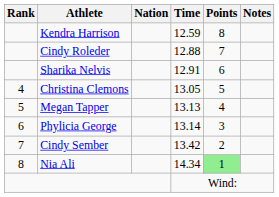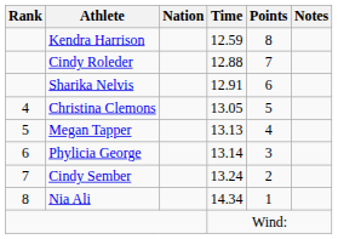 <table class="wikitable mw-datatable sortable" style="text-align:center;">
 <tr>
 <th>Rank</th>
 <th>Athlete</th>
 <th>Nation</th>
 <th>Time</th>
 <th>Points</th>
 <th>Notes</th>
 </tr>
 <tr>
 <td></td>
 <td align=left><a href='#'>Kendra Harrison</a></td>
 <td align=left></td>
 <td>12.59</td>
 <td>8</td>
 <td></td>
 </tr>
 <tr>
 <td></td>
 <td align=left><a href='#'>Cindy Roleder</a></td>
 <td align=left></td>
 <td>12.88</td>
 <td>7</td>
 <td></td>
 </tr>
 <tr>
 <td></td>
 <td align=left><a href='#'>Sharika Nelvis</a></td>
 <td align=left></td>
 <td>12.91</td>
 <td>6</td>
 <td></td>
 </tr>
 <tr>
 <td>4</td>
 <td align=left><a href='#'>Christina Clemons</a></td>
 <td align=left></td>
 <td>13.05</td>
 <td>5</td>
 <td></td>
 </tr>
 <tr>
 <td>5</td>
 <td align=left><a href='#'>Megan Tapper</a></td>
 <td align=left></td>
 <td>13.13</td>
 <td>4</td>
 <td></td>
 </tr>
 <tr>
 <td>6</td>
 <td align=left><a href='#'>Phylicia George</a></td>
 <td align=left></td>
 <td>13.14</td>
 <td>3</td>
 <td></td>
 </tr>
 <tr>
 <td>7</td>
 <td align=left><a href='#'>Cindy Sember</a></td>
 <td align=left></td>
-<td>13.42</td>
+<td>13.24</td>
 <td>2</td>
 <td></td>
 </tr>
 <tr>
 <td>8</td>
 <td align=left><a href='#'>Nia Ali</a></td>
 <td align=left></td>
 <td>14.34</td>
-<td style="background: lightgreen;">1</td>
+<td>1</td>
 <td></td>
 </tr>
 <tr class="sortbottom">
 <td colspan=3></td>
 <td colspan=3>Wind: </td>
 </tr>
 </table>
